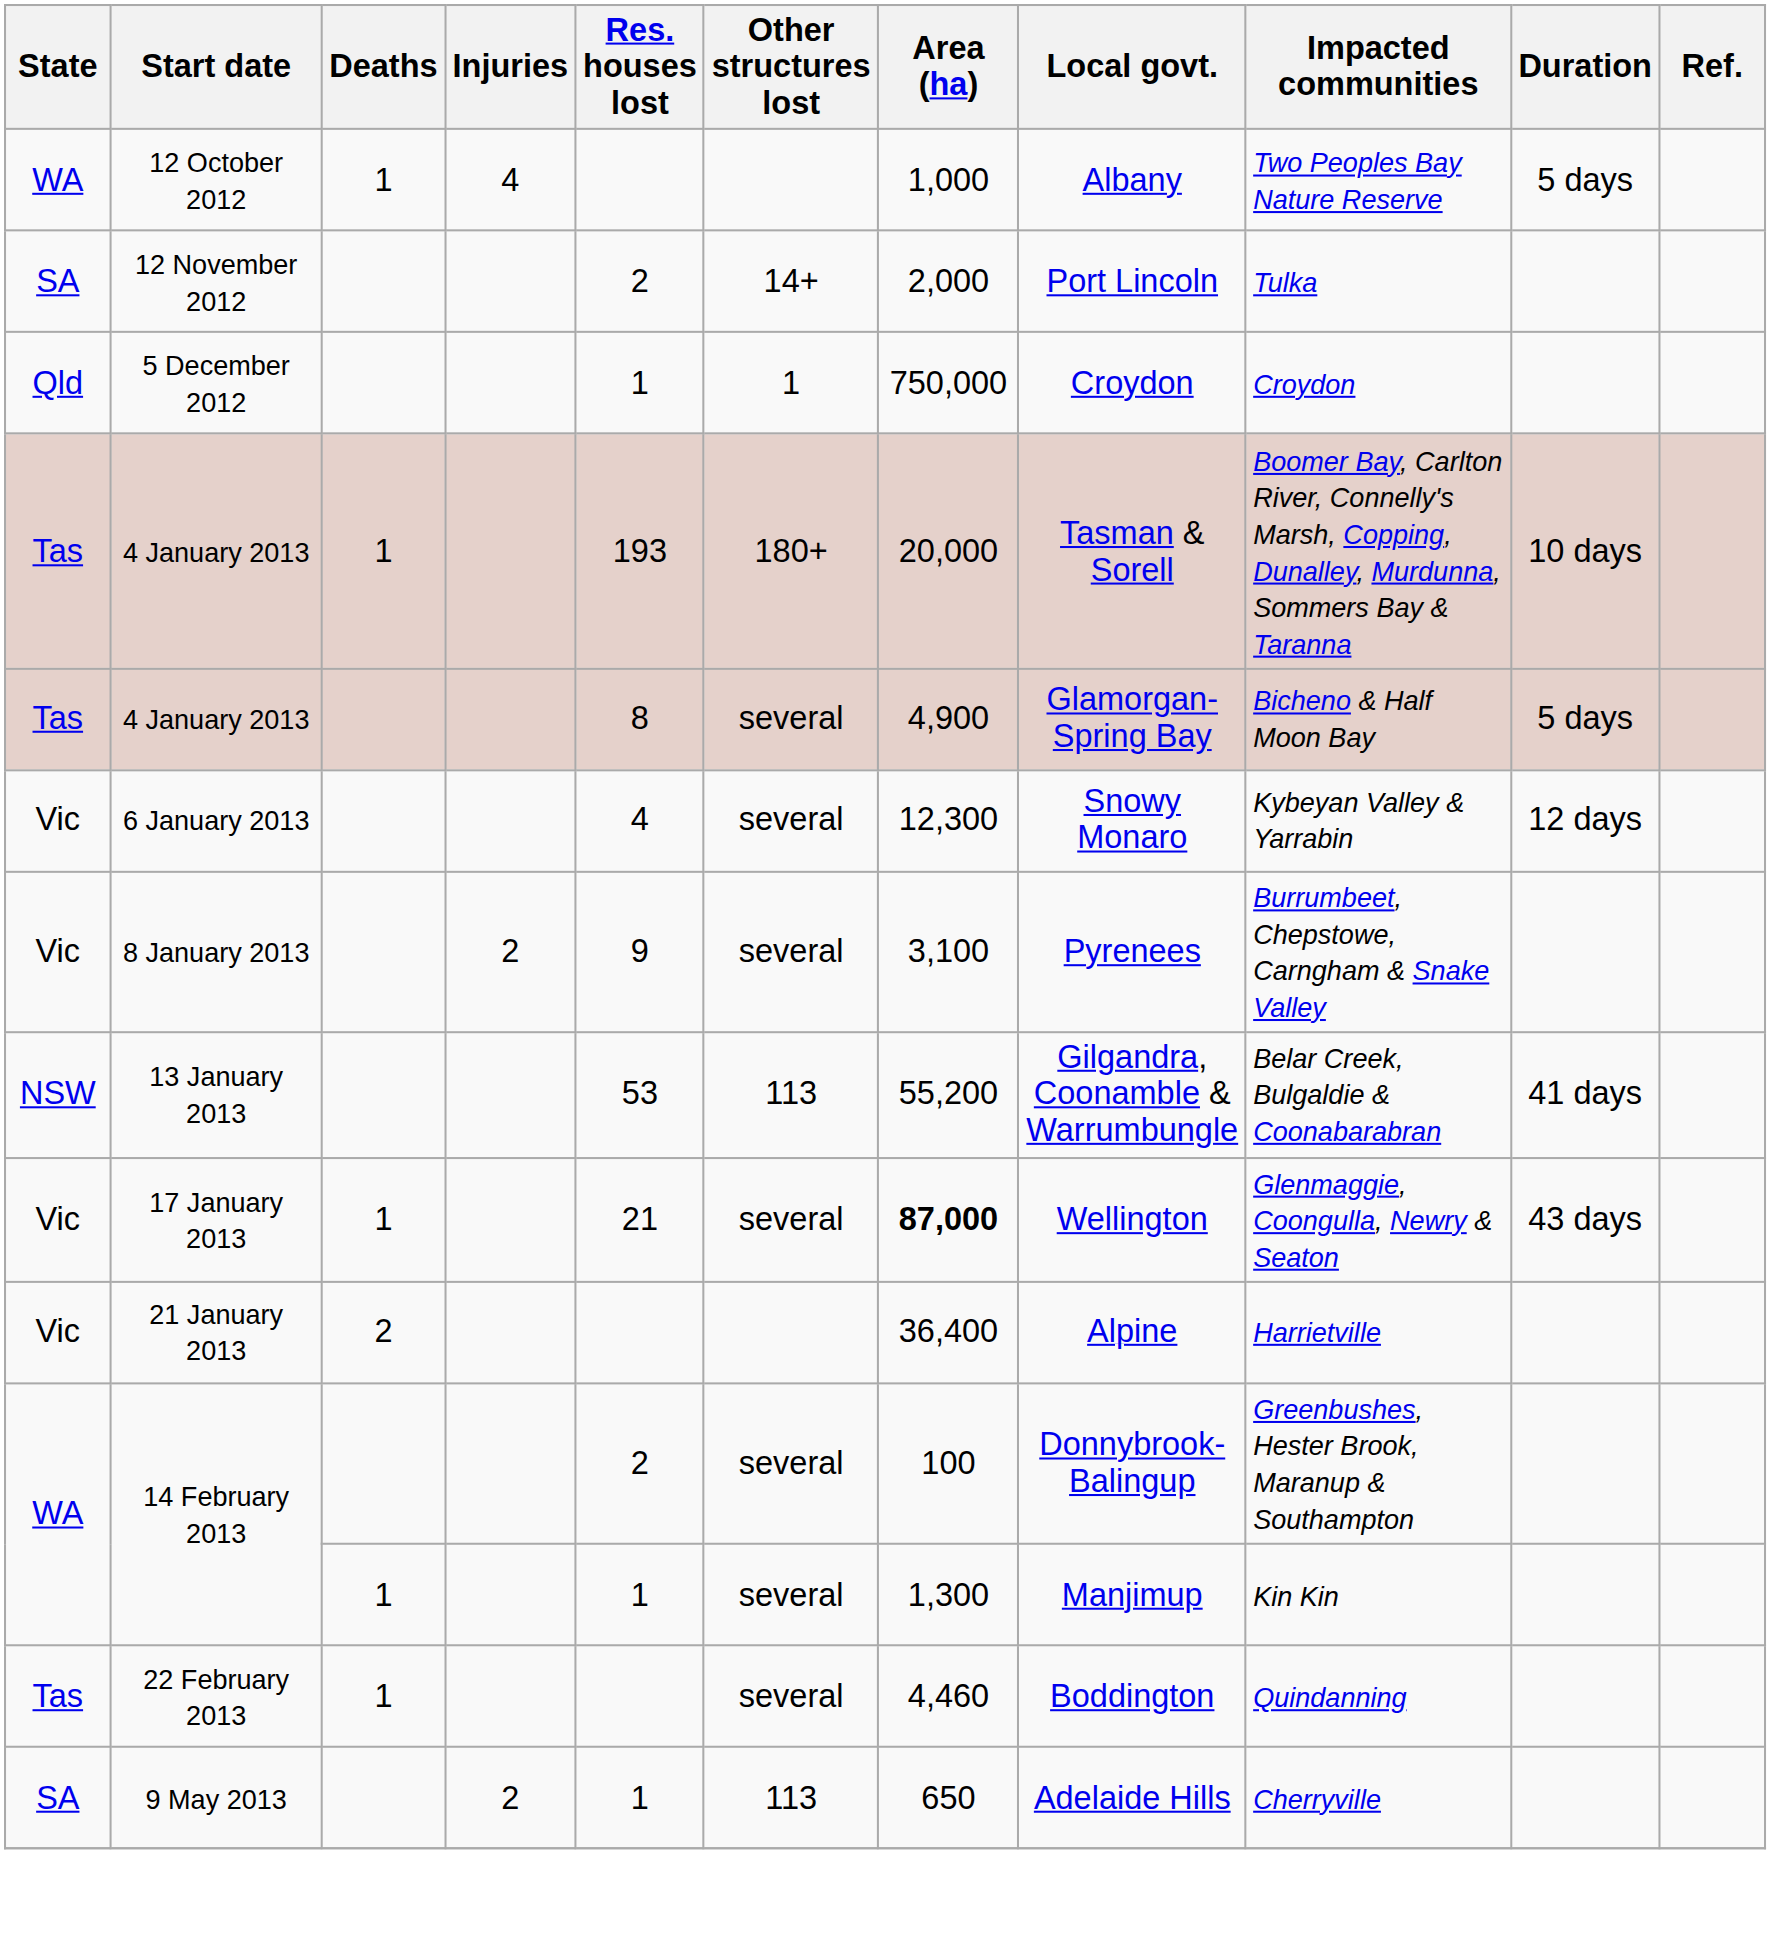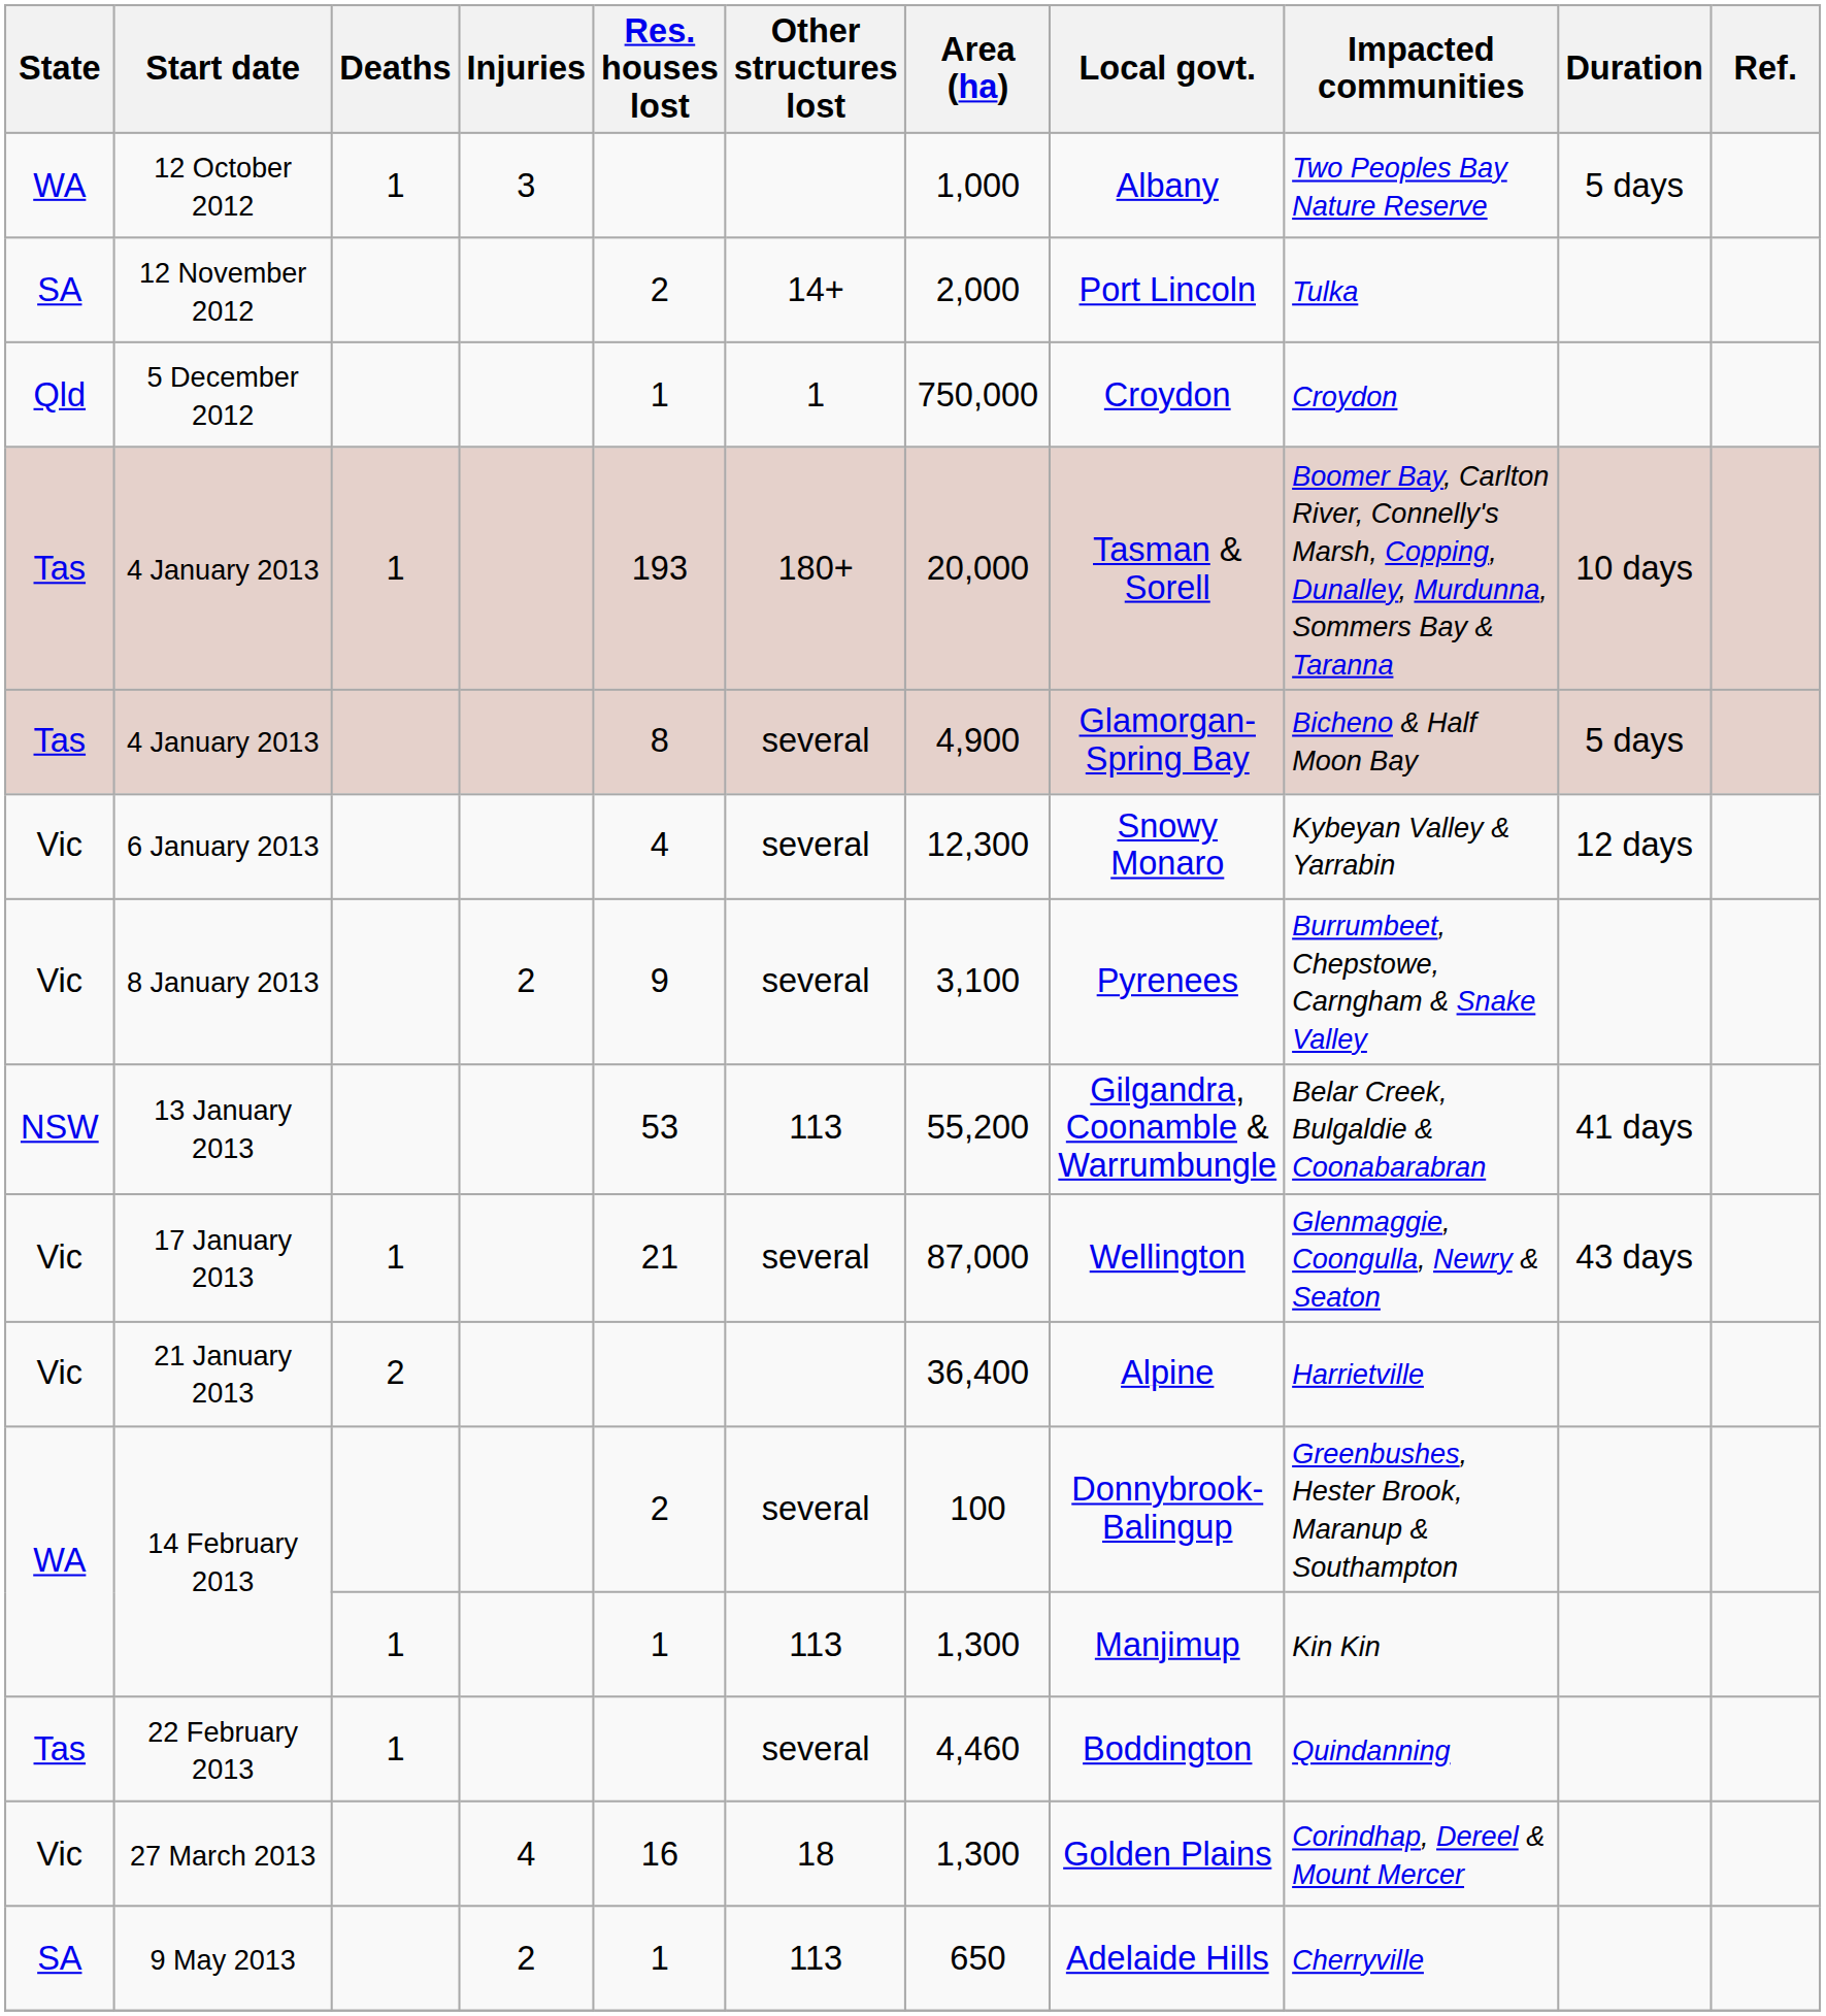 <table class="wikitable sortable">
 <tr>
 <th scope="col" width="6%" align="center">State</th>
 <th scope="col" width="12%" align="center">Start date</th>
 <th scope="col" width="6%" align="center">Deaths</th>
 <th scope="col" width="6%" align="center">Injuries</th>
 <th scope="col" width="6%" align="center"><a href='#'>Res.</a> houses lost</th>
 <th scope="col" width="6%" align="center">Other structures lost</th>
 <th scope="col" width="8%" align="center">Area (<a href='#'>ha</a>)</th>
 <th scope="col" width="12%" align="center">Local govt.</th>
 <th scope="col" align="center" class="unsortable">Impacted communities</th>
 <th scope="col" width="6%" align="center" class="unsortable">Duration</th>
 <th scope="col" width="6%" align="center" class="unsortable">Ref.</th>
 </tr>
 <tr style="height: 50px;">
 <td style="text-align:center;"><a href='#'>WA</a></td>
 <td style="text-align:center;"><small>12 October 2012</small></td>
 <td style="text-align:center;">1</td>
-<td style="text-align:center;">4</td>
+<td style="text-align:center;">3</td>
 <td style="text-align:center;"></td>
 <td style="text-align:center;"></td>
 <td style="text-align:center;">1,000</td>
 <td style="text-align:center;"><a href='#'>Albany</a></td>
 <td><small><em><a href='#'>Two Peoples Bay Nature Reserve</a></em></small></td>
 <td style="text-align:center;">5 days</td>
 <td style="text-align:center;"></td>
 </tr>
 <tr style="height: 50px;">
 <td style="text-align:center;"><a href='#'>SA</a></td>
 <td style="text-align:center;"><small>12 November 2012</small></td>
 <td style="text-align:center;"></td>
 <td style="text-align:center;"></td>
 <td style="text-align:center;">2</td>
 <td style="text-align:center;">14+</td>
 <td style="text-align:center;">2,000</td>
 <td style="text-align:center;"><a href='#'>Port Lincoln</a></td>
 <td><small><em><a href='#'>Tulka</a></em></small></td>
 <td style="text-align:center;"></td>
 <td style="text-align:center;"></td>
 </tr>
 <tr style="height: 50px;">
 <td style="text-align:center;"><a href='#'>Qld</a></td>
 <td style="text-align:center;"><small>5 December 2012</small></td>
 <td style="text-align:center;"></td>
 <td style="text-align:center;"></td>
 <td style="text-align:center;">1</td>
 <td style="text-align:center;">1</td>
 <td style="text-align:center;">750,000</td>
 <td style="text-align:center;"><a href='#'>Croydon</a></td>
 <td><small><em><a href='#'>Croydon</a></em></small></td>
 <td style="text-align:center;"></td>
 <td style="text-align:center;"></td>
 </tr>
 <tr style="background:#e5d1cb; height:100px;">
 <td style="text-align:center;"><a href='#'>Tas</a></td>
 <td style="text-align:center;"><small>4 January 2013</small></td>
 <td style="text-align:center;">1</td>
 <td style="text-align:center;"></td>
 <td style="text-align:center;">193</td>
 <td style="text-align:center;">180+</td>
 <td style="text-align:center;">20,000</td>
 <td style="text-align:center;"><a href='#'>Tasman</a> & <a href='#'>Sorell</a></td>
 <td><small><em><a href='#'>Boomer Bay</a>, Carlton River, Connelly's Marsh, <a href='#'>Copping</a>, <a href='#'>Dunalley</a>, <a href='#'>Murdunna</a>, Sommers Bay & <a href='#'>Taranna</a></em></small></td>
 <td style="text-align:center;">10 days</td>
 <td style="text-align:center;"></td>
 </tr>
 <tr style="background:#e5d1cb; height:50px;">
 <td style="text-align:center;"><a href='#'>Tas</a></td>
 <td style="text-align:center;"><small>4 January 2013</small></td>
 <td style="text-align:center;"></td>
 <td style="text-align:center;"></td>
 <td style="text-align:center;">8</td>
 <td style="text-align:center;">several</td>
 <td style="text-align:center;">4,900</td>
 <td style="text-align:center;"><a href='#'>Glamorgan-Spring Bay</a></td>
 <td><small><em><a href='#'>Bicheno</a> & Half Moon Bay</em></small></td>
 <td style="text-align:center;">5 days</td>
 <td style="text-align:center;"></td>
 </tr>
 <tr style="height: 50px;">
 <td style="text-align:center;">Vic</td>
 <td style="text-align:center;"><small>6 January 2013</small></td>
 <td style="text-align:center;"></td>
 <td style="text-align:center;"></td>
 <td style="text-align:center;">4</td>
 <td style="text-align:center;">several</td>
 <td style="text-align:center;">12,300</td>
 <td style="text-align:center;"><a href='#'>Snowy Monaro</a></td>
 <td><small><em>Kybeyan Valley & Yarrabin</em></small></td>
 <td style="text-align:center;">12 days</td>
 <td style="text-align:center;"></td>
 </tr>
 <tr style="height: 50px;">
 <td style="text-align:center;">Vic</td>
 <td style="text-align:center;"><small>8 January 2013</small></td>
 <td style="text-align:center;"></td>
 <td style="text-align:center;">2</td>
 <td style="text-align:center;">9</td>
 <td style="text-align:center;">several</td>
 <td style="text-align:center;">3,100</td>
 <td style="text-align:center;"><a href='#'>Pyrenees</a></td>
 <td><small><em><a href='#'>Burrumbeet</a>, Chepstowe, Carngham & <a href='#'>Snake Valley</a></em></small></td>
 <td style="text-align:center;"></td>
 <td style="text-align:center;"></td>
 </tr>
 <tr style="height: 50px;">
 <td style="text-align:center;"><a href='#'>NSW</a></td>
 <td style="text-align:center;"><small>13 January 2013</small></td>
 <td style="text-align:center;"></td>
 <td style="text-align:center;"></td>
 <td style="text-align:center;">53</td>
 <td style="text-align:center;">113</td>
 <td style="text-align:center;">55,200</td>
 <td style="text-align:center;"><a href='#'>Gilgandra</a>, <a href='#'>Coonamble</a> & <a href='#'>Warrumbungle</a></td>
 <td><small><em>Belar Creek, Bulgaldie & <a href='#'>Coonabarabran</a></em></small></td>
 <td style="text-align:center;">41 days</td>
 <td style="text-align:center;"></td>
 </tr>
 <tr style="height: 50px;">
 <td style="text-align:center;">Vic</td>
 <td style="text-align:center;"><small>17 January 2013</small></td>
 <td style="text-align:center;">1</td>
 <td style="text-align:center;"></td>
 <td style="text-align:center;">21</td>
 <td style="text-align:center;">several</td>
-<td style="text-align:center;"><strong>87,000</strong></td>
+<td style="text-align:center;">87,000</td>
 <td style="text-align:center;"><a href='#'>Wellington</a></td>
 <td><small><em><a href='#'>Glenmaggie</a>, <a href='#'>Coongulla</a>, <a href='#'>Newry</a> & <a href='#'>Seaton</a></em></small></td>
 <td style="text-align:center;">43 days</td>
 <td style="text-align:center;"></td>
 </tr>
 <tr style="height: 50px;">
 <td style="text-align:center;">Vic</td>
 <td style="text-align:center;"><small>21 January 2013</small></td>
 <td style="text-align:center;">2</td>
 <td style="text-align:center;"></td>
 <td style="text-align:center;"></td>
 <td style="text-align:center;"></td>
 <td style="text-align:center;">36,400</td>
 <td style="text-align:center;"><a href='#'>Alpine</a></td>
 <td><small><em><a href='#'>Harrietville</a></em></small></td>
 <td style="text-align:center;"></td>
 <td style="text-align:center;"></td>
 </tr>
 <tr style="height: 50px;">
 <td rowspan="2" style="text-align:center;"><a href='#'>WA</a></td>
 <td rowspan="2" style="text-align:center;"><small>14 February 2013</small></td>
 <td style="text-align:center;"></td>
 <td style="text-align:center;"></td>
 <td style="text-align:center;">2</td>
 <td style="text-align:center;">several</td>
 <td style="text-align:center;">100</td>
 <td style="text-align:center;"><a href='#'>Donnybrook-Balingup</a></td>
 <td><small><em><a href='#'>Greenbushes</a>, Hester Brook, Maranup & Southampton</em></small></td>
 <td style="text-align:center;"></td>
 <td style="text-align:center;"></td>
 </tr>
 <tr style="height: 50px;">
 <td style="text-align:center;">1</td>
 <td style="text-align:center;"></td>
 <td style="text-align:center;">1</td>
-<td style="text-align:center;">several</td>
+<td style="text-align:center;">113</td>
 <td style="text-align:center;">1,300</td>
 <td style="text-align:center;"><a href='#'>Manjimup</a></td>
 <td><small><em>Kin Kin</em></small></td>
 <td style="text-align:center;"></td>
 <td style="text-align:center;"></td>
 </tr>
 <tr style="height: 50px;">
 <td style="text-align:center;"><a href='#'>Tas</a></td>
 <td style="text-align:center;"><small>22 February 2013</small></td>
 <td style="text-align:center;">1</td>
 <td style="text-align:center;"></td>
 <td style="text-align:center;"></td>
 <td style="text-align:center;">several</td>
 <td style="text-align:center;">4,460</td>
 <td style="text-align:center;"><a href='#'>Boddington</a></td>
 <td><small><em><a href='#'>Quindanning</a></em></small></td>
 <td style="text-align:center;"></td>
 <td style="text-align:center;"></td>
 </tr>
 <tr style="height: 50px;">
+<td style="text-align:center;">Vic</td>
+<td style="text-align:center;"><small>27 March 2013</small></td>
+<td style="text-align:center;"></td>
+<td style="text-align:center;">4</td>
+<td style="text-align:center;">16</td>
+<td style="text-align:center;">18</td>
+<td style="text-align:center;">1,300</td>
+<td style="text-align:center;"><a href='#'>Golden Plains</a></td>
+<td><small><em><a href='#'>Corindhap</a>, <a href='#'>Dereel</a> & <a href='#'>Mount Mercer</a></em></small></td>
+<td style="text-align:center;"></td>
+<td style="text-align:center;"></td>
+</tr>
+<tr style="height: 50px;">
 <td style="text-align:center;"><a href='#'>SA</a></td>
 <td style="text-align:center;"><small>9 May 2013</small></td>
 <td style="text-align:center;"></td>
 <td style="text-align:center;">2</td>
 <td style="text-align:center;">1</td>
 <td style="text-align:center;">113</td>
 <td style="text-align:center;">650</td>
 <td style="text-align:center;"><a href='#'>Adelaide Hills</a></td>
 <td><small><em><a href='#'>Cherryville</a></em></small></td>
 <td style="text-align:center;"></td>
 <td style="text-align:center;"></td>
 </tr>
 <tr>
 </tr>
 </table>
